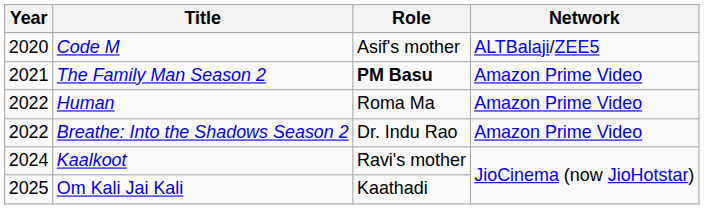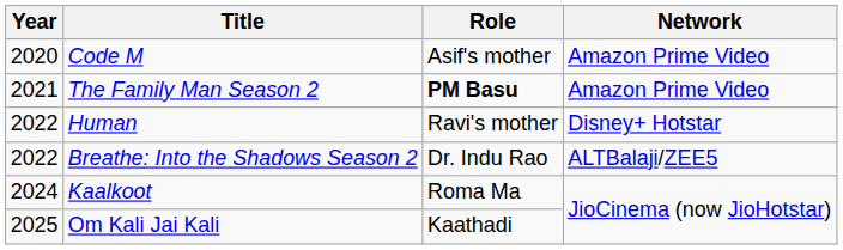 <table class="wikitable">
 <tr>
 <th>Year</th>
 <th>Title</th>
 <th>Role</th>
 <th>Network</th>
 </tr>
 <tr>
 <td>2020</td>
 <td><em><a href='#'>Code M</a></em></td>
 <td>Asif's mother</td>
-<td><a href='#'>ALTBalaji</a>/<a href='#'>ZEE5</a></td>
+<td><a href='#'>Amazon Prime Video</a></td>
 </tr>
 <tr>
 <td>2021</td>
 <td><em><a href='#'>The Family Man Season 2</a></em></td>
 <td><strong>PM Basu</strong></td>
 <td><a href='#'>Amazon Prime Video</a></td>
 </tr>
 <tr>
 <td>2022</td>
 <td><em><a href='#'>Human</a></em></td>
-<td>Roma Ma</td>
-<td><a href='#'>Amazon Prime Video</a></td>
+<td>Ravi's mother</td>
+<td><a href='#'>Disney+ Hotstar</a></td>
 </tr>
 <tr>
 <td>2022</td>
 <td><a href='#'><em>Breathe: Into the Shadows Season 2</em></a></td>
 <td>Dr. Indu Rao</td>
-<td><a href='#'>Amazon Prime Video</a></td>
+<td><a href='#'>ALTBalaji</a>/<a href='#'>ZEE5</a></td>
 </tr>
 <tr>
 <td>2024</td>
 <td><em><a href='#'>Kaalkoot</a></em></td>
-<td>Ravi's mother</td>
+<td>Roma Ma</td>
 <td rowspan="2"><a href='#'>JioCinema</a> (now <a href='#'>JioHotstar</a>)</td>
 </tr>
 <tr>
 <td>2025</td>
 <td><a href='#'>Om Kali Jai Kali</a></td>
 <td>Kaathadi</td>
 </tr>
 </table>
